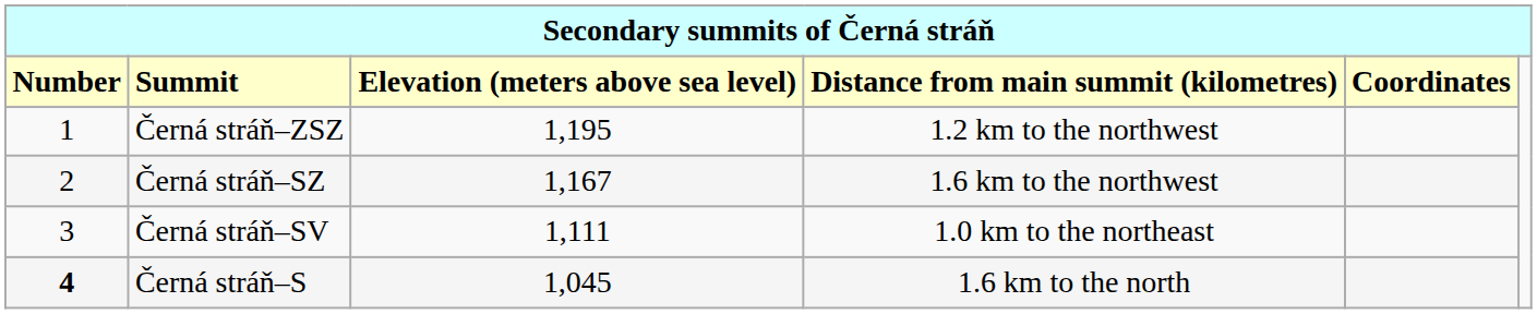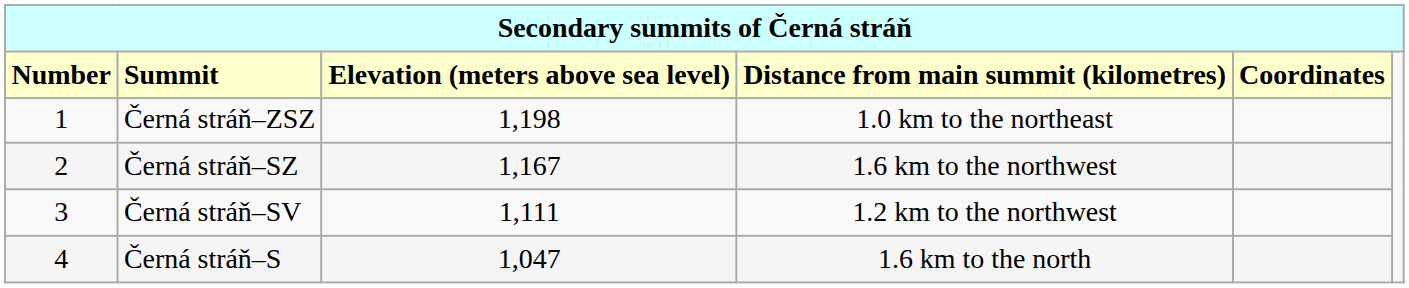 <table class="wikitable" style="font-size:90%">
 <tr>
 <td colspan="6" align="center" bgcolor="#CCFFFF"> <strong>Secondary summits of Černá stráň</strong></td>
 </tr>
 <tr>
 <td align="center" bgcolor="#FFFFCC"><strong>Number</strong></td>
 <td bgcolor="#FFFFCC"><strong>Summit</strong></td>
 <td align="center" bgcolor="#FFFFCC"><strong>Elevation (meters above sea level)</strong></td>
 <td align="center" bgcolor="#FFFFCC"><strong>Distance from main summit (kilometres)</strong></td>
 <td align="center" bgcolor="#FFFFCC"><strong>Coordinates</strong></td>
 <td rowspan="5" align="center"></td>
 </tr>
 <tr>
 <td align="center">1</td>
 <td>Černá stráň–ZSZ</td>
-<td align="center">1,195</td>
-<td align="center">1.2 km to the northwest</td>
+<td align="center">1,198</td>
+<td align="center">1.0 km to the northeast</td>
 <td align="center"></td>
 </tr>
 <tr bgcolor="#F5F5F5">
 <td align="center">2</td>
 <td>Černá stráň–SZ</td>
 <td align="center">1,167</td>
 <td align="center">1.6 km to the northwest</td>
 <td align="center"></td>
 </tr>
 <tr>
 <td align="center">3</td>
 <td>Černá stráň–SV</td>
 <td align="center">1,111</td>
-<td align="center">1.0 km to the northeast</td>
+<td align="center">1.2 km to the northwest</td>
 <td align="center"></td>
 </tr>
 <tr bgcolor="#F5F5F5">
-<td align="center"><strong>4</strong></td>
+<td align="center">4</td>
 <td>Černá stráň–S</td>
-<td align="center">1,045</td>
+<td align="center">1,047</td>
 <td align="center">1.6 km to the north</td>
 <td align="center"></td>
 </tr>
 </table>
